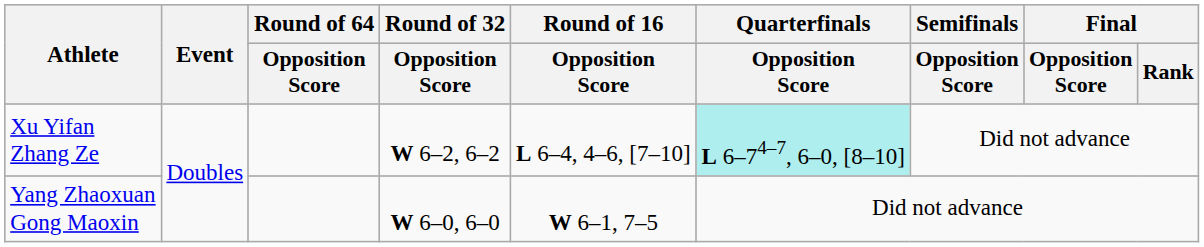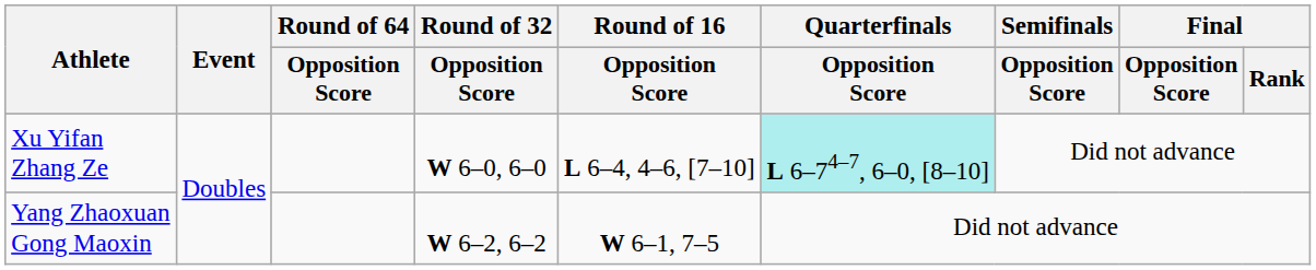 <table class=wikitable style="font-size:90%; text-align:center;">
 <tr>
 <th rowspan="2">Athlete</th>
 <th rowspan="2">Event</th>
 <th>Round of 64</th>
 <th>Round of 32</th>
 <th>Round of 16</th>
 <th>Quarterfinals</th>
 <th>Semifinals</th>
 <th colspan=2>Final</th>
 </tr>
 <tr style="font-size:95%">
 <th>Opposition<br>Score</th>
 <th>Opposition<br>Score</th>
 <th>Opposition<br>Score</th>
 <th>Opposition<br>Score</th>
 <th>Opposition<br>Score</th>
 <th>Opposition<br>Score</th>
 <th>Rank</th>
 </tr>
 <tr>
 <td align=left><a href='#'>Xu Yifan</a><br><a href='#'>Zhang Ze</a></td>
 <td align=left rowspan=2><a href='#'>Doubles</a></td>
 <td></td>
-<td><br><strong>W</strong> 6–2, 6–2</td>
+<td><br><strong>W</strong> 6–0, 6–0</td>
 <td><br><strong>L</strong> 6–4, 4–6, [7–10]</td>
 <td style="background: paleturquoise;"><br><strong>L</strong> 6–7<sup>4–7</sup>, 6–0, [8–10]</td>
 <td colspan=3>Did not advance</td>
 </tr>
 <tr>
 <td align=left><a href='#'>Yang Zhaoxuan</a><br><a href='#'>Gong Maoxin</a></td>
 <td></td>
-<td><br><strong>W</strong> 6–0, 6–0</td>
+<td><br><strong>W</strong> 6–2, 6–2</td>
 <td><br><strong>W</strong> 6–1, 7–5</td>
 <td colspan=4>Did not advance</td>
 </tr>
 </table>
